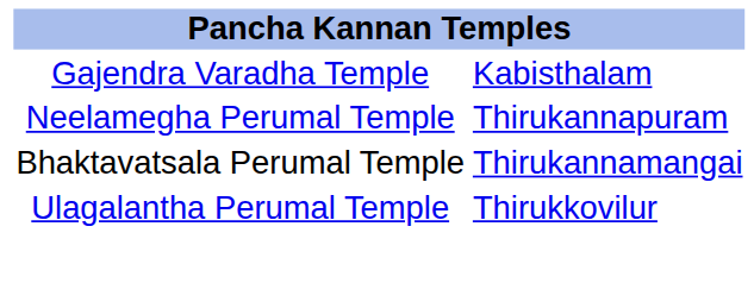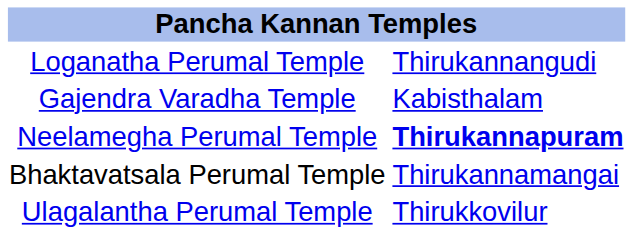 <table class="toccolours" style="clear:right; float:right; background:#ffffff; margin: 0 0 0.5em 1em; width:300">
 <tr>
 <th style="background:#A8BDEC" align="center" colspan="2"><strong>Pancha Kannan Temples</strong></th>
+</tr>
+<tr>
+<td align="center"><a href='#'>Loganatha Perumal Temple</a></td>
+<td><a href='#'>Thirukannangudi</a></td>
 </tr>
 <tr>
 <td align="center"><a href='#'>Gajendra Varadha Temple</a></td>
 <td><a href='#'>Kabisthalam</a></td>
 </tr>
 <tr>
 <td align="center"><a href='#'>Neelamegha Perumal Temple</a></td>
-<td><a href='#'>Thirukannapuram</a></td>
+<td><strong><a href='#'>Thirukannapuram</a></strong></td>
 </tr>
 <tr>
 <td align="center">Bhaktavatsala Perumal Temple</td>
 <td><a href='#'>Thirukannamangai</a></td>
 </tr>
 <tr>
 <td align="center"><a href='#'>Ulagalantha Perumal Temple</a></td>
 <td><a href='#'>Thirukkovilur</a></td>
 </tr>
 </table>
